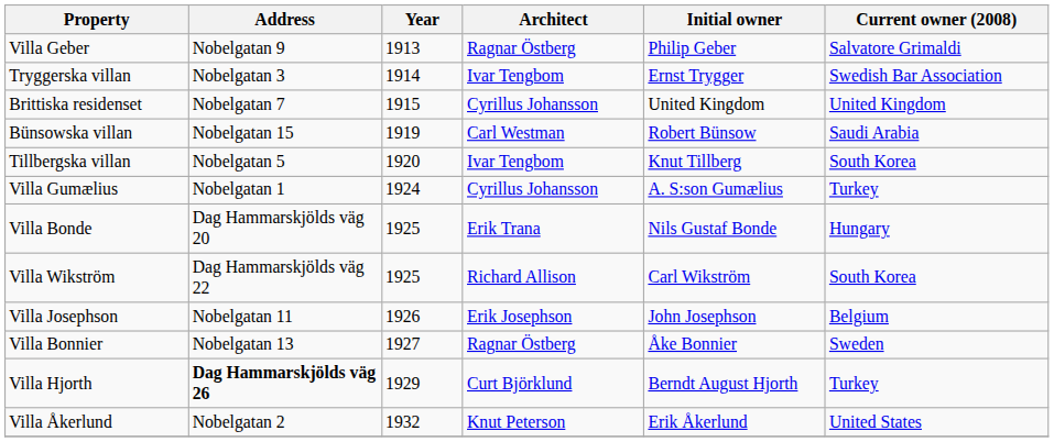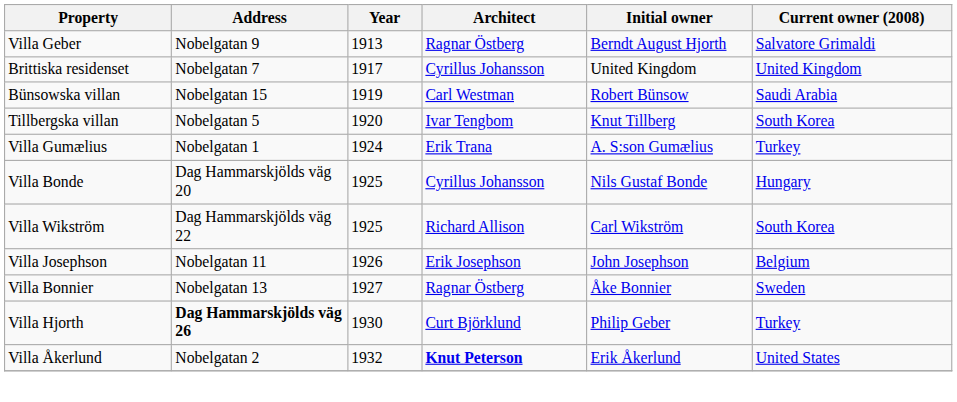 <table class="wikitable sortable" style="font-size:90%;">
 <tr>
 <th style="width:12em;">Property</th>
 <th style="width:12em;">Address</th>
 <th style="width:5em;">Year</th>
 <th style="width:12em;">Architect</th>
 <th style="width:12em;">Initial owner</th>
 <th style="width:15em;">Current owner (2008)</th>
 </tr>
 <tr>
 <td>Villa Geber</td>
 <td>Nobelgatan 9</td>
 <td>1913</td>
 <td><a href='#'>Ragnar Östberg</a></td>
-<td><a href='#'>Philip Geber</a></td>
+<td><a href='#'>Berndt August Hjorth</a></td>
 <td><a href='#'>Salvatore Grimaldi</a></td>
-</tr>
-<tr>
-<td>Tryggerska villan</td>
-<td>Nobelgatan 3</td>
-<td>1914</td>
-<td><a href='#'>Ivar Tengbom</a></td>
-<td><a href='#'>Ernst Trygger</a></td>
-<td><a href='#'>Swedish Bar Association</a></td>
 </tr>
 <tr>
 <td>Brittiska residenset</td>
 <td>Nobelgatan 7</td>
-<td>1915</td>
+<td>1917</td>
 <td><a href='#'>Cyrillus Johansson</a></td>
 <td>United Kingdom</td>
 <td><a href='#'>United Kingdom</a></td>
 </tr>
 <tr>
 <td>Bünsowska villan</td>
 <td>Nobelgatan 15</td>
 <td>1919</td>
 <td><a href='#'>Carl Westman</a></td>
 <td><a href='#'>Robert Bünsow</a></td>
 <td><a href='#'>Saudi Arabia</a></td>
 </tr>
 <tr>
 <td>Tillbergska villan</td>
 <td>Nobelgatan 5</td>
 <td>1920</td>
 <td><a href='#'>Ivar Tengbom</a></td>
 <td><a href='#'>Knut Tillberg</a></td>
 <td><a href='#'>South Korea</a></td>
 </tr>
 <tr>
 <td>Villa Gumælius</td>
 <td>Nobelgatan 1</td>
 <td>1924</td>
-<td><a href='#'>Cyrillus Johansson</a></td>
+<td><a href='#'>Erik Trana</a></td>
 <td><a href='#'>A. S:son Gumælius</a></td>
 <td><a href='#'>Turkey</a></td>
 </tr>
 <tr>
 <td>Villa Bonde</td>
 <td>Dag Hammarskjölds väg 20</td>
 <td>1925</td>
-<td><a href='#'>Erik Trana</a></td>
+<td><a href='#'>Cyrillus Johansson</a></td>
 <td><a href='#'>Nils Gustaf Bonde</a></td>
 <td><a href='#'>Hungary</a></td>
 </tr>
 <tr>
 <td>Villa Wikström</td>
 <td>Dag Hammarskjölds väg 22</td>
 <td>1925</td>
 <td><a href='#'>Richard Allison</a></td>
 <td><a href='#'>Carl Wikström</a></td>
 <td><a href='#'>South Korea</a></td>
 </tr>
 <tr>
 <td>Villa Josephson</td>
 <td>Nobelgatan 11</td>
 <td>1926</td>
 <td><a href='#'>Erik Josephson</a></td>
 <td><a href='#'>John Josephson</a></td>
 <td><a href='#'>Belgium</a></td>
 </tr>
 <tr>
 <td>Villa Bonnier</td>
 <td>Nobelgatan 13</td>
 <td>1927</td>
 <td><a href='#'>Ragnar Östberg</a></td>
 <td><a href='#'>Åke Bonnier</a></td>
 <td><a href='#'>Sweden</a></td>
 </tr>
 <tr>
 <td>Villa Hjorth</td>
 <td><strong>Dag Hammarskjölds väg 26</strong></td>
-<td>1929</td>
+<td>1930</td>
 <td><a href='#'>Curt Björklund</a></td>
-<td><a href='#'>Berndt August Hjorth</a></td>
+<td><a href='#'>Philip Geber</a></td>
 <td><a href='#'>Turkey</a></td>
 </tr>
 <tr>
 <td>Villa Åkerlund</td>
 <td>Nobelgatan 2</td>
 <td>1932</td>
-<td><a href='#'>Knut Peterson</a></td>
+<td><strong><a href='#'>Knut Peterson</a></strong></td>
 <td><a href='#'>Erik Åkerlund</a></td>
 <td><a href='#'>United States</a></td>
 </tr>
 <tr>
 </tr>
 </table>
